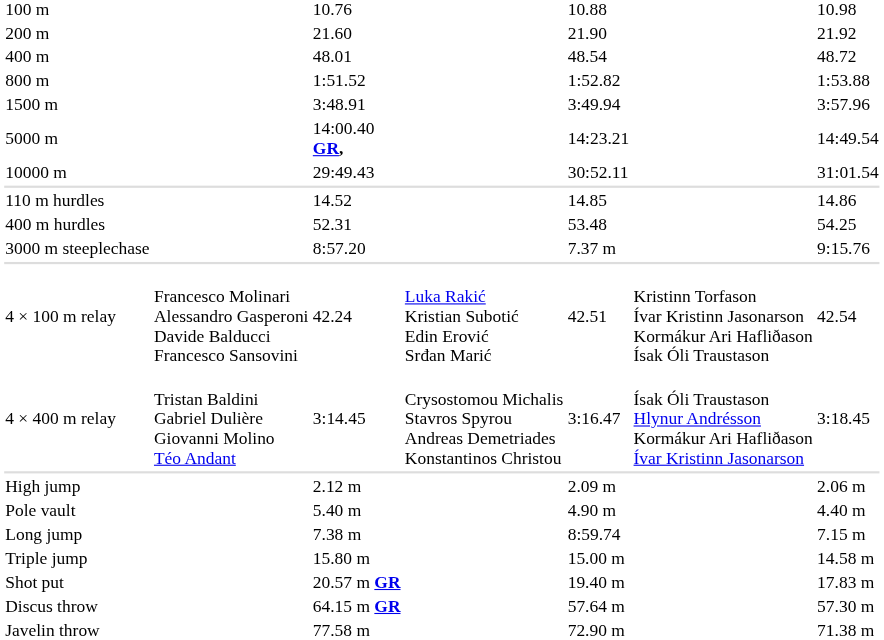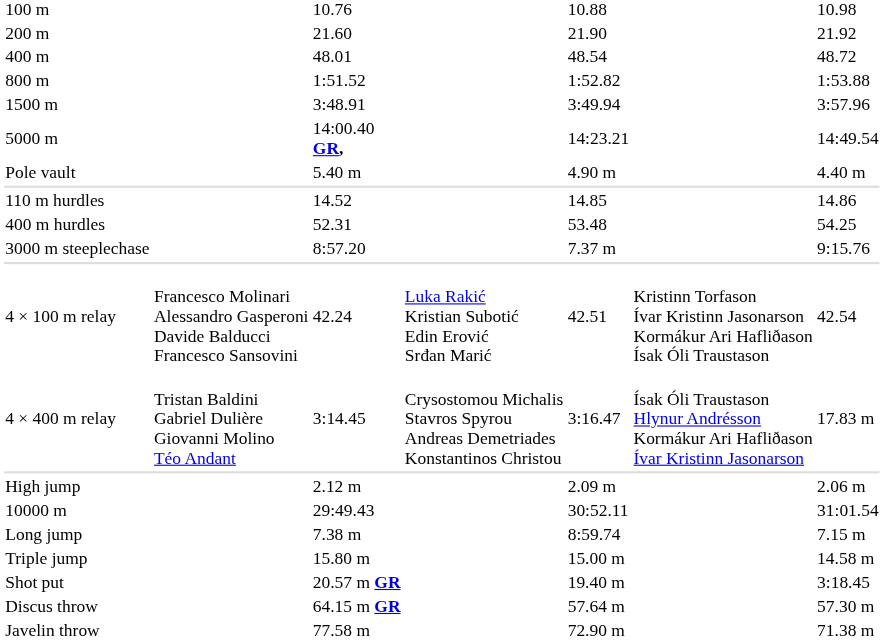 <table>
 <tr>
 <td>100 m</td>
 <td></td>
 <td>10.76</td>
 <td></td>
 <td>10.88</td>
 <td></td>
 <td>10.98</td>
 </tr>
 <tr>
 <td>200 m</td>
 <td></td>
 <td>21.60</td>
 <td></td>
 <td>21.90</td>
 <td></td>
 <td>21.92</td>
 </tr>
 <tr>
 <td>400 m</td>
 <td></td>
 <td>48.01</td>
 <td></td>
 <td>48.54</td>
 <td></td>
 <td>48.72</td>
 </tr>
 <tr>
 <td>800 m</td>
 <td></td>
 <td>1:51.52</td>
 <td></td>
 <td>1:52.82</td>
 <td></td>
 <td>1:53.88</td>
 </tr>
 <tr>
 <td>1500 m</td>
 <td></td>
 <td>3:48.91</td>
 <td></td>
 <td>3:49.94</td>
 <td></td>
 <td>3:57.96</td>
 </tr>
 <tr>
 <td>5000 m</td>
 <td></td>
 <td>14:00.40 <br><strong><a href='#'>GR</a>, </strong></td>
 <td></td>
 <td>14:23.21</td>
 <td></td>
 <td>14:49.54</td>
 </tr>
 <tr>
-<td>10000 m</td>
+<td>Pole vault</td>
 <td></td>
-<td>29:49.43 <strong></strong></td>
+<td>5.40 m</td>
 <td></td>
-<td>30:52.11</td>
+<td>4.90 m</td>
 <td></td>
-<td>31:01.54</td>
+<td>4.40 m</td>
 </tr>
 <tr bgcolor=#dddddd>
 <td colspan=7></td>
 </tr>
 <tr>
 <td>110 m hurdles</td>
 <td></td>
 <td>14.52</td>
 <td></td>
 <td>14.85</td>
 <td></td>
 <td>14.86</td>
 </tr>
 <tr>
 <td>400 m hurdles</td>
 <td></td>
 <td>52.31</td>
 <td></td>
 <td>53.48</td>
 <td></td>
 <td>54.25</td>
 </tr>
 <tr>
 <td>3000 m steeplechase</td>
 <td></td>
 <td>8:57.20</td>
 <td></td>
 <td>7.37 m</td>
 <td></td>
 <td>9:15.76</td>
 </tr>
 <tr bgcolor=#dddddd>
 <td colspan=7></td>
 </tr>
 <tr>
 <td>4 × 100 m relay</td>
 <td><br>Francesco Molinari<br>Alessandro Gasperoni<br>Davide Balducci<br>Francesco Sansovini</td>
 <td>42.24</td>
 <td><br><a href='#'>Luka Rakić</a><br>Kristian Subotić<br>Edin Erović<br>Srđan Marić</td>
 <td>42.51</td>
 <td><br>Kristinn Torfason<br>Ívar Kristinn Jasonarson<br>Kormákur Ari Hafliðason<br>Ísak Óli Traustason</td>
 <td>42.54</td>
 </tr>
 <tr>
 <td>4 × 400 m relay</td>
 <td><br>Tristan Baldini<br>Gabriel Dulière<br>Giovanni Molino<br><a href='#'>Téo Andant</a></td>
 <td>3:14.45</td>
 <td><br>Crysostomou Michalis<br>Stavros Spyrou<br>Andreas Demetriades<br>Konstantinos Christou</td>
 <td>3:16.47</td>
 <td><br>Ísak Óli Traustason<br><a href='#'>Hlynur Andrésson</a><br>Kormákur Ari Hafliðason<br><a href='#'>Ívar Kristinn Jasonarson</a></td>
-<td>3:18.45</td>
+<td>17.83 m</td>
 </tr>
 <tr bgcolor=#dddddd>
 <td colspan=7></td>
 </tr>
 <tr>
 <td>High jump</td>
 <td></td>
 <td>2.12 m</td>
 <td></td>
 <td>2.09 m</td>
 <td></td>
 <td>2.06 m</td>
 </tr>
 <tr>
-<td>Pole vault</td>
+<td>10000 m</td>
 <td></td>
-<td>5.40 m</td>
+<td>29:49.43 <strong></strong></td>
 <td></td>
-<td>4.90 m</td>
+<td>30:52.11</td>
 <td></td>
-<td>4.40 m</td>
+<td>31:01.54</td>
 </tr>
 <tr>
 <td>Long jump</td>
 <td></td>
 <td>7.38 m</td>
 <td></td>
 <td>8:59.74</td>
 <td></td>
 <td>7.15 m</td>
 </tr>
 <tr>
 <td>Triple jump</td>
 <td></td>
 <td>15.80 m</td>
 <td></td>
 <td>15.00 m</td>
 <td></td>
 <td>14.58 m</td>
 </tr>
 <tr>
 <td>Shot put</td>
 <td></td>
 <td>20.57 m <strong><a href='#'>GR</a></strong></td>
 <td></td>
 <td>19.40 m</td>
 <td></td>
-<td>17.83 m</td>
+<td>3:18.45</td>
 </tr>
 <tr>
 <td>Discus throw</td>
 <td></td>
 <td>64.15 m <strong><a href='#'>GR</a></strong></td>
 <td></td>
 <td>57.64 m</td>
 <td></td>
 <td>57.30 m</td>
 </tr>
 <tr>
 <td>Javelin throw</td>
 <td></td>
 <td>77.58 m</td>
 <td></td>
 <td>72.90 m</td>
 <td></td>
 <td>71.38 m</td>
 </tr>
 </table>
